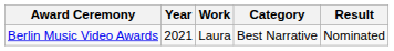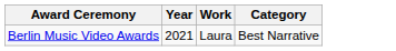 <table class="wikitable">
 <tr>
 <th>Award Ceremony</th>
 <th>Year</th>
 <th>Work</th>
 <th>Category</th>
-<th>Result</th>
 </tr>
 <tr>
 <td><a href='#'>Berlin Music Video Awards</a></td>
 <td>2021</td>
 <td>Laura</td>
 <td>Best Narrative</td>
-<td>Nominated</td>
 </tr>
 </table>
